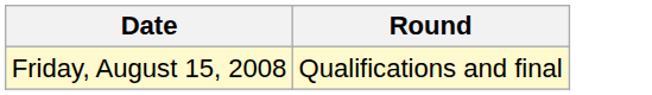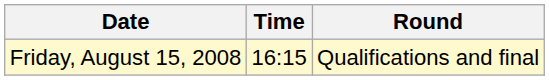 <table class="wikitable">
 <tr>
 <th>Date</th>
+<th>Time</th>
 <th>Round</th>
 </tr>
 <tr>
 <td style=background:lemonchiffon>Friday, August 15, 2008</td>
+<td style=background:lemonchiffon>16:15</td>
 <td style=background:lemonchiffon>Qualifications and final</td>
 </tr>
 </table>
